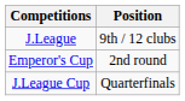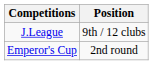 <table class="wikitable" style="text-align:center;">
 <tr>
 <th>Competitions</th>
 <th>Position</th>
 </tr>
 <tr>
 <td><a href='#'>J.League</a></td>
 <td>9th / 12 clubs</td>
 </tr>
 <tr>
 <td><a href='#'>Emperor's Cup</a></td>
 <td>2nd round</td>
 </tr>
-<tr>
-<td><a href='#'>J.League Cup</a></td>
-<td>Quarterfinals</td>
-</tr>
 </table>
